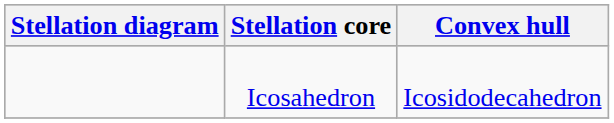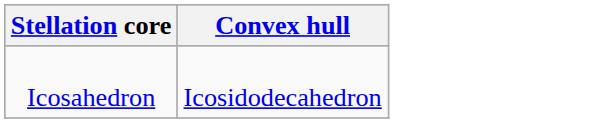 <table class=wikitable>
 <tr>
-<th><a href='#'>Stellation diagram</a></th>
 <th><a href='#'>Stellation</a> core</th>
 <th><a href='#'>Convex hull</a></th>
 </tr>
 <tr valign=top align=center>
-<td></td>
 <td><br><a href='#'>Icosahedron</a></td>
 <td><br><a href='#'>Icosidodecahedron</a></td>
 </tr>
 </table>
